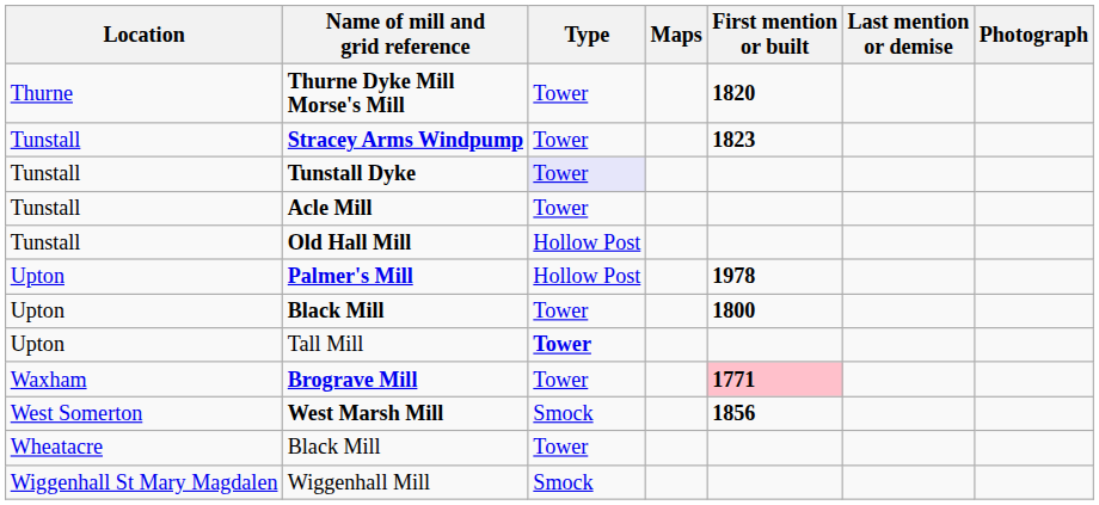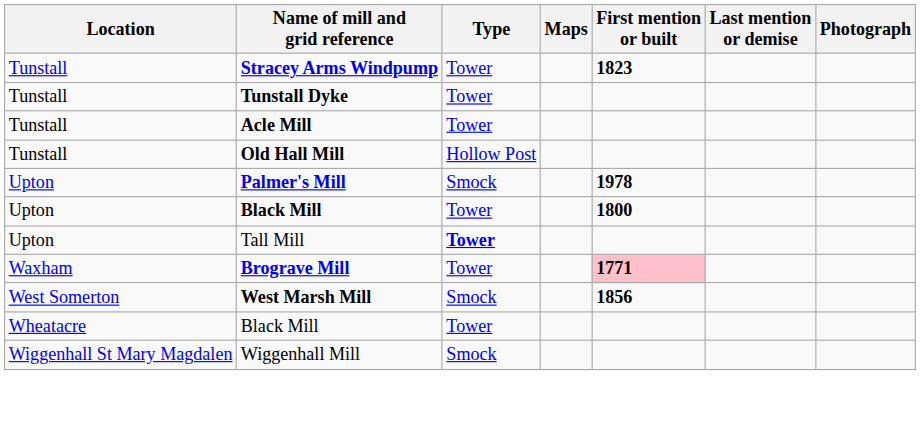 <table class="wikitable">
 <tr>
 <th>Location</th>
 <th>Name of mill and<br>grid reference</th>
 <th>Type</th>
 <th>Maps</th>
 <th>First mention<br>or built</th>
 <th>Last mention<br> or demise</th>
 <th>Photograph</th>
-</tr>
-<tr>
-<td><a href='#'>Thurne</a></td>
-<td><strong>Thurne Dyke Mill<br>Morse's Mill</strong><br></td>
-<td><a href='#'>Tower</a></td>
-<td></td>
-<td><strong>1820</strong></td>
-<td></td>
-<td></td>
 </tr>
 <tr>
 <td><a href='#'>Tunstall</a></td>
 <td><strong><a href='#'>Stracey Arms Windpump</a></strong><br></td>
 <td><a href='#'>Tower</a></td>
 <td></td>
 <td><strong>1823</strong></td>
 <td></td>
 <td></td>
 </tr>
 <tr>
 <td>Tunstall</td>
 <td><strong>Tunstall Dyke</strong><br></td>
-<td style="background: lavender;"><a href='#'>Tower</a></td>
+<td><a href='#'>Tower</a></td>
 <td></td>
 <td></td>
 <td></td>
 <td></td>
 </tr>
 <tr>
 <td>Tunstall</td>
 <td><strong>Acle Mill</strong><br></td>
 <td><a href='#'>Tower</a></td>
 <td></td>
 <td></td>
 <td></td>
 <td></td>
 </tr>
 <tr>
 <td>Tunstall</td>
 <td><strong>Old Hall Mill</strong><br></td>
 <td><a href='#'>Hollow Post</a></td>
 <td></td>
 <td></td>
 <td></td>
 <td></td>
 </tr>
 <tr>
 <td><a href='#'>Upton</a></td>
 <td><strong><a href='#'>Palmer's Mill</a></strong><br></td>
-<td><a href='#'>Hollow Post</a></td>
+<td><a href='#'>Smock</a></td>
 <td></td>
 <td><strong>1978</strong></td>
 <td></td>
 <td></td>
 </tr>
 <tr>
 <td>Upton</td>
 <td><strong>Black Mill</strong><br></td>
 <td><a href='#'>Tower</a></td>
 <td></td>
 <td><strong>1800</strong></td>
 <td></td>
 <td></td>
 </tr>
 <tr>
 <td>Upton</td>
 <td>Tall Mill<br></td>
 <td><strong><a href='#'>Tower</a></strong></td>
 <td></td>
 <td></td>
 <td></td>
 <td></td>
 </tr>
 <tr>
 <td><a href='#'>Waxham</a></td>
 <td><strong><a href='#'>Brograve Mill</a></strong><br></td>
 <td><a href='#'>Tower</a></td>
 <td></td>
 <td style="background: pink;"><strong>1771</strong></td>
 <td></td>
 <td></td>
 </tr>
 <tr>
 <td><a href='#'>West Somerton</a></td>
 <td><strong>West Marsh Mill</strong><br></td>
 <td><a href='#'>Smock</a></td>
 <td></td>
 <td><strong>1856</strong></td>
 <td></td>
 <td></td>
 </tr>
 <tr>
 <td><a href='#'>Wheatacre</a></td>
 <td>Black Mill<br></td>
 <td><a href='#'>Tower</a></td>
 <td></td>
 <td></td>
 <td></td>
 <td></td>
 </tr>
 <tr>
 <td><a href='#'>Wiggenhall St Mary Magdalen</a></td>
 <td>Wiggenhall Mill<br></td>
 <td><a href='#'>Smock</a></td>
 <td></td>
 <td></td>
 <td></td>
 <td></td>
 </tr>
 </table>
